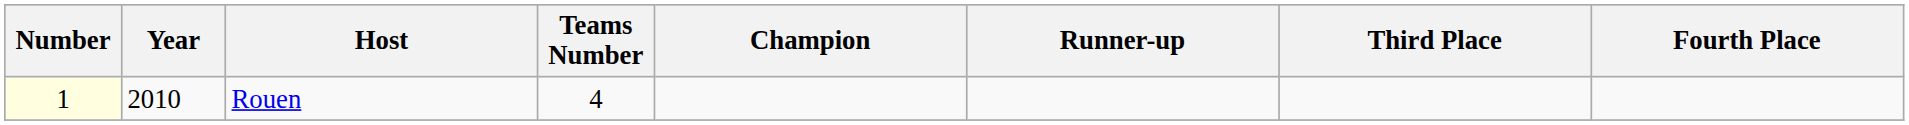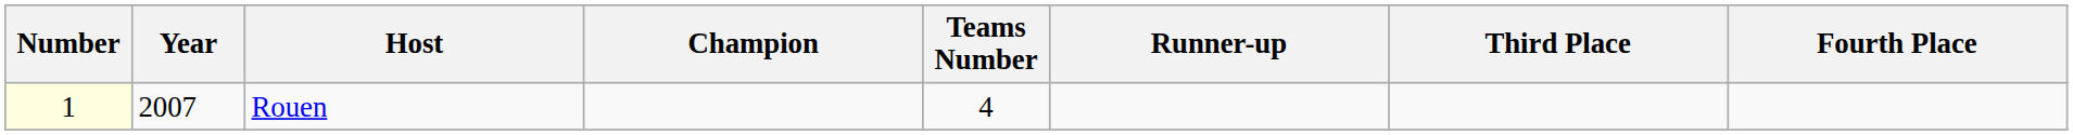 <table class="wikitable" width=90%>
 <tr>
 <th width=5%>Number</th>
 <th width=5%>Year</th>
 <th width=15%>Host</th>
+<th width=15%>Champion</th>
 <th width=5%>Teams Number</th>
-<th width=15%>Champion</th>
 <th width=15%>Runner-up</th>
 <th width=15%>Third Place</th>
 <th width=15%>Fourth Place</th>
 </tr>
 <tr>
 <td align=center style="background: lightyellow;">1</td>
-<td>2010</td>
+<td>2007</td>
 <td> <a href='#'>Rouen</a></td>
+<td></td>
 <td align=center>4</td>
-<td></td>
 <td></td>
 <td></td>
 <td></td>
 </tr>
 </table>
